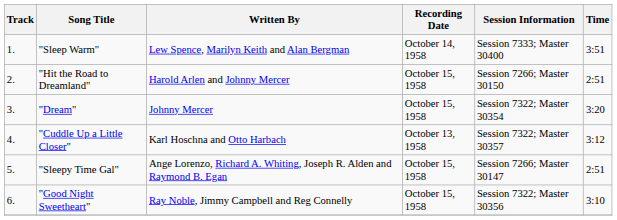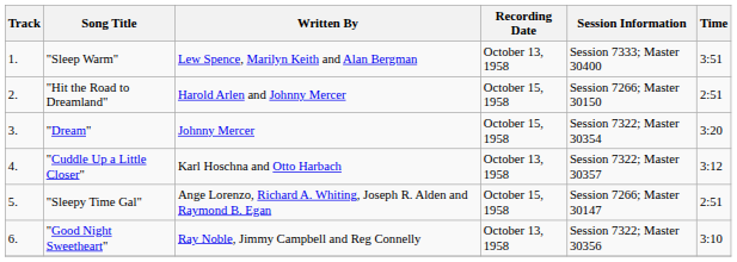 <table class="wikitable" style="font-size:95%;">
 <tr>
 <th>Track</th>
 <th>Song Title</th>
 <th>Written By</th>
 <th>Recording Date</th>
 <th>Session Information</th>
 <th>Time</th>
 </tr>
 <tr>
 <td>1.</td>
 <td>"Sleep Warm"</td>
 <td><a href='#'>Lew Spence</a>, <a href='#'>Marilyn Keith</a> and <a href='#'>Alan Bergman</a></td>
-<td>October 14, 1958</td>
+<td>October 13, 1958</td>
 <td>Session 7333; Master 30400</td>
 <td>3:51</td>
 </tr>
 <tr>
 <td>2.</td>
 <td>"Hit the Road to Dreamland"</td>
 <td><a href='#'>Harold Arlen</a> and <a href='#'>Johnny Mercer</a></td>
 <td>October 15, 1958</td>
 <td>Session 7266; Master 30150</td>
 <td>2:51</td>
 </tr>
 <tr>
 <td>3.</td>
 <td>"<a href='#'>Dream</a>"</td>
 <td><a href='#'>Johnny Mercer</a></td>
 <td>October 15, 1958</td>
 <td>Session 7322; Master 30354</td>
 <td>3:20</td>
 </tr>
 <tr>
 <td>4.</td>
 <td>"<a href='#'>Cuddle Up a Little Closer</a>"</td>
 <td>Karl Hoschna and <a href='#'>Otto Harbach</a></td>
 <td>October 13, 1958</td>
 <td>Session 7322; Master 30357</td>
 <td>3:12</td>
 </tr>
 <tr>
 <td>5.</td>
 <td>"Sleepy Time Gal"</td>
 <td>Ange Lorenzo, <a href='#'>Richard A. Whiting</a>, Joseph R. Alden and <a href='#'>Raymond B. Egan</a></td>
 <td>October 15, 1958</td>
 <td>Session 7266; Master 30147</td>
 <td>2:51</td>
 </tr>
 <tr>
 <td>6.</td>
 <td>"<a href='#'>Good Night Sweetheart</a>"</td>
 <td><a href='#'>Ray Noble</a>, Jimmy Campbell and Reg Connelly</td>
-<td>October 15, 1958</td>
+<td>October 13, 1958</td>
 <td>Session 7322; Master 30356</td>
 <td>3:10</td>
 </tr>
 <tr>
 </tr>
 </table>
